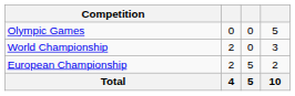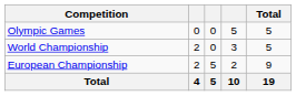 <table class="wikitable" style="width:30%; font-size:90%; text-align:center;">
 <tr>
 <th>Competition</th>
 <th></th>
 <th></th>
 <th></th>
+<th>Total</th>
 </tr>
 <tr>
 <td align=left><a href='#'>Olympic Games</a></td>
 <td>0</td>
 <td>0</td>
+<td>5</td>
 <td>5</td>
 </tr>
 <tr>
 <td align=left><a href='#'>World Championship</a></td>
 <td>2</td>
 <td>0</td>
 <td>3</td>
+<td>5</td>
 </tr>
 <tr>
 <td align=left><a href='#'>European Championship</a></td>
 <td>2</td>
 <td>5</td>
 <td>2</td>
+<td>9</td>
 </tr>
 <tr>
 <th>Total</th>
 <th>4</th>
 <th>5</th>
 <th>10</th>
+<th>19</th>
 </tr>
 </table>
